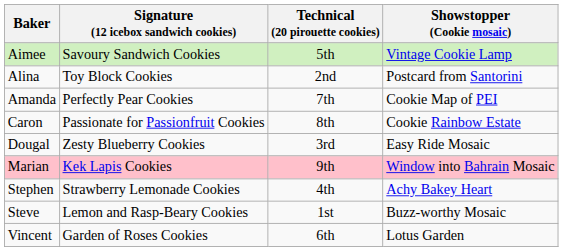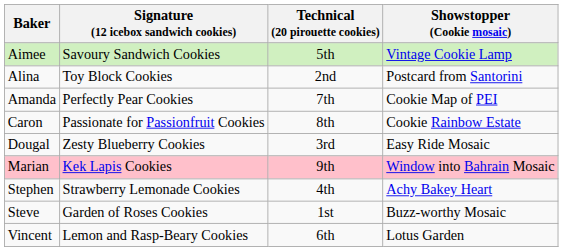 <table class="wikitable" style="text-align:center;">
 <tr>
 <th>Baker</th>
 <th>Signature<br><small>(12 icebox sandwich cookies)</small></th>
 <th>Technical<br><small>(20 pirouette cookies)</small></th>
 <th>Showstopper<br><small>(Cookie <a href='#'>mosaic</a>)</small></th>
 </tr>
 <tr style="background:#d0f0c0;">
 <td align="left">Aimee</td>
 <td align="left">Savoury Sandwich Cookies</td>
 <td>5th</td>
 <td align="left"><a href='#'>Vintage Cookie Lamp</a></td>
 </tr>
 <tr>
 <td align="left">Alina</td>
 <td align="left">Toy Block Cookies</td>
 <td>2nd</td>
 <td align="left">Postcard from <a href='#'>Santorini</a></td>
 </tr>
 <tr>
 <td align="left">Amanda</td>
 <td align="left">Perfectly Pear Cookies</td>
 <td>7th</td>
 <td align="left">Cookie Map of <a href='#'>PEI</a></td>
 </tr>
 <tr>
 <td align="left">Caron</td>
 <td align="left">Passionate for <a href='#'>Passionfruit</a> Cookies</td>
 <td>8th</td>
 <td align="left">Cookie <a href='#'>Rainbow Estate</a></td>
 </tr>
 <tr>
 <td align="left">Dougal</td>
 <td align="left">Zesty Blueberry Cookies</td>
 <td>3rd</td>
 <td align="left">Easy Ride Mosaic</td>
 </tr>
 <tr bgcolor=pink>
 <td align="left">Marian</td>
 <td align="left"><a href='#'>Kek Lapis</a> Cookies</td>
 <td>9th</td>
 <td align="left"><a href='#'>Window</a> into <a href='#'>Bahrain</a> Mosaic</td>
 </tr>
 <tr>
 <td align="left">Stephen</td>
 <td align="left">Strawberry Lemonade Cookies</td>
 <td>4th</td>
 <td align="left"><a href='#'>Achy Bakey Heart</a></td>
 </tr>
 <tr>
 <td align="left">Steve</td>
-<td align="left">Lemon and Rasp-Beary Cookies</td>
+<td align="left">Garden of Roses Cookies</td>
 <td>1st</td>
 <td align="left">Buzz-worthy Mosaic</td>
 </tr>
 <tr>
 <td align="left">Vincent</td>
-<td align="left">Garden of Roses Cookies</td>
+<td align="left">Lemon and Rasp-Beary Cookies</td>
 <td>6th</td>
 <td align="left">Lotus Garden</td>
 </tr>
 </table>
